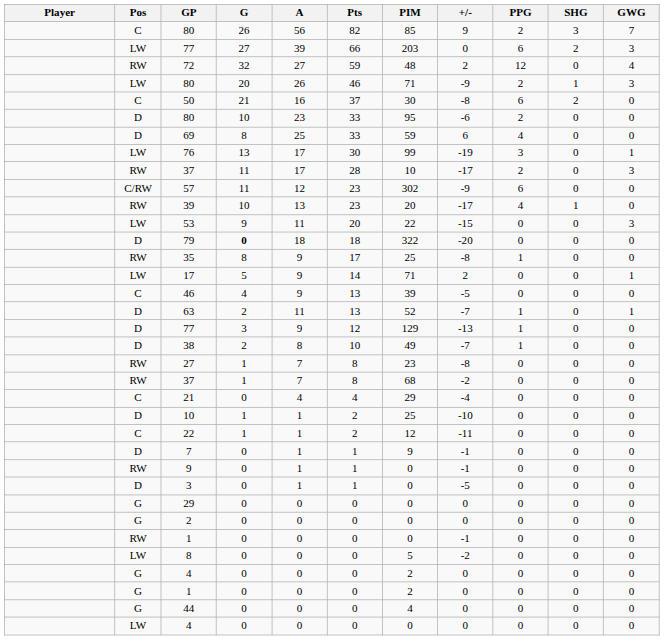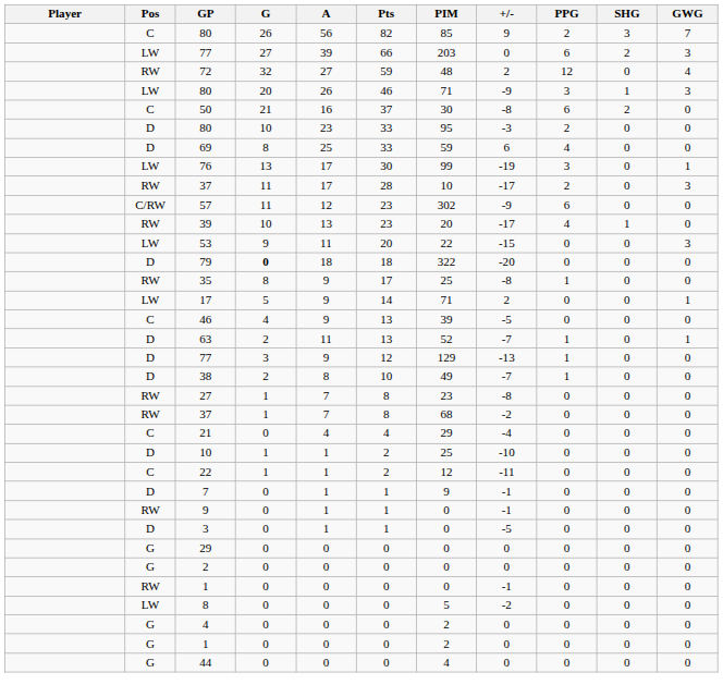 <table class="wikitable sortable" width="60%">
 <tr ALIGN="center">
 <th bgcolor="#DDDDFF" width="10%">Player</th>
 <th bgcolor="#DDDDFF" width="3%" title="Position">Pos</th>
 <th bgcolor="#DDDDFF" width="5%" title="Games played">GP</th>
 <th bgcolor="#DDDDFF" width="5%" title="Goals">G</th>
 <th bgcolor="#DDDDFF" width="5%" title="Assists">A</th>
 <th bgcolor="#DDDDFF" width="5%" title="Points">Pts</th>
 <th bgcolor="#DDDDFF" width="5%" title="Penalties in Minutes">PIM</th>
 <th bgcolor="#DDDDFF" width="5%" title="Plus/Minus">+/-</th>
 <th bgcolor="#DDDDFF" width="5%" title="Power Play Goals">PPG</th>
 <th bgcolor="#DDDDFF" width="5%" title="Short-handed Goals">SHG</th>
 <th bgcolor="#DDDDFF" width="5%" title="Game-winning Goals">GWG</th>
 </tr>
 <tr align="center">
 <td align="right"></td>
 <td>C</td>
 <td>80</td>
 <td>26</td>
 <td>56</td>
 <td>82</td>
 <td>85</td>
 <td>9</td>
 <td>2</td>
 <td>3</td>
 <td>7</td>
 </tr>
 <tr align="center">
 <td align="right"></td>
 <td>LW</td>
 <td>77</td>
 <td>27</td>
 <td>39</td>
 <td>66</td>
 <td>203</td>
 <td>0</td>
 <td>6</td>
 <td>2</td>
 <td>3</td>
 </tr>
 <tr align="center">
 <td align="right"></td>
 <td>RW</td>
 <td>72</td>
 <td>32</td>
 <td>27</td>
 <td>59</td>
 <td>48</td>
 <td>2</td>
 <td>12</td>
 <td>0</td>
 <td>4</td>
 </tr>
 <tr align="center">
 <td align="right"></td>
 <td>LW</td>
 <td>80</td>
 <td>20</td>
 <td>26</td>
 <td>46</td>
 <td>71</td>
 <td>-9</td>
-<td>2</td>
+<td>3</td>
 <td>1</td>
 <td>3</td>
 </tr>
 <tr align="center">
 <td align="right"></td>
 <td>C</td>
 <td>50</td>
 <td>21</td>
 <td>16</td>
 <td>37</td>
 <td>30</td>
 <td>-8</td>
 <td>6</td>
 <td>2</td>
 <td>0</td>
 </tr>
 <tr align="center">
 <td align="right"></td>
 <td>D</td>
 <td>80</td>
 <td>10</td>
 <td>23</td>
 <td>33</td>
 <td>95</td>
-<td>-6</td>
+<td>-3</td>
 <td>2</td>
 <td>0</td>
 <td>0</td>
 </tr>
 <tr align="center">
 <td align="right"></td>
 <td>D</td>
 <td>69</td>
 <td>8</td>
 <td>25</td>
 <td>33</td>
 <td>59</td>
 <td>6</td>
 <td>4</td>
 <td>0</td>
 <td>0</td>
 </tr>
 <tr align="center">
 <td align="right"></td>
 <td>LW</td>
 <td>76</td>
 <td>13</td>
 <td>17</td>
 <td>30</td>
 <td>99</td>
 <td>-19</td>
 <td>3</td>
 <td>0</td>
 <td>1</td>
 </tr>
 <tr align="center">
 <td align="right"></td>
 <td>RW</td>
 <td>37</td>
 <td>11</td>
 <td>17</td>
 <td>28</td>
 <td>10</td>
 <td>-17</td>
 <td>2</td>
 <td>0</td>
 <td>3</td>
 </tr>
 <tr align="center">
 <td align="right"></td>
 <td>C/RW</td>
 <td>57</td>
 <td>11</td>
 <td>12</td>
 <td>23</td>
 <td>302</td>
 <td>-9</td>
 <td>6</td>
 <td>0</td>
 <td>0</td>
 </tr>
 <tr align="center">
 <td align="right"></td>
 <td>RW</td>
 <td>39</td>
 <td>10</td>
 <td>13</td>
 <td>23</td>
 <td>20</td>
 <td>-17</td>
 <td>4</td>
 <td>1</td>
 <td>0</td>
 </tr>
 <tr align="center">
 <td align="right"></td>
 <td>LW</td>
 <td>53</td>
 <td>9</td>
 <td>11</td>
 <td>20</td>
 <td>22</td>
 <td>-15</td>
 <td>0</td>
 <td>0</td>
 <td>3</td>
 </tr>
 <tr align="center">
 <td align="right"></td>
 <td>D</td>
 <td>79</td>
 <td><strong>0</strong></td>
 <td>18</td>
 <td>18</td>
 <td>322</td>
 <td>-20</td>
 <td>0</td>
 <td>0</td>
 <td>0</td>
 </tr>
 <tr align="center">
 <td align="right"></td>
 <td>RW</td>
 <td>35</td>
 <td>8</td>
 <td>9</td>
 <td>17</td>
 <td>25</td>
 <td>-8</td>
 <td>1</td>
 <td>0</td>
 <td>0</td>
 </tr>
 <tr align="center">
 <td align="right"></td>
 <td>LW</td>
 <td>17</td>
 <td>5</td>
 <td>9</td>
 <td>14</td>
 <td>71</td>
 <td>2</td>
 <td>0</td>
 <td>0</td>
 <td>1</td>
 </tr>
 <tr align="center">
 <td align="right"></td>
 <td>C</td>
 <td>46</td>
 <td>4</td>
 <td>9</td>
 <td>13</td>
 <td>39</td>
 <td>-5</td>
 <td>0</td>
 <td>0</td>
 <td>0</td>
 </tr>
 <tr align="center">
 <td align="right"></td>
 <td>D</td>
 <td>63</td>
 <td>2</td>
 <td>11</td>
 <td>13</td>
 <td>52</td>
 <td>-7</td>
 <td>1</td>
 <td>0</td>
 <td>1</td>
 </tr>
 <tr align="center">
 <td align="right"></td>
 <td>D</td>
 <td>77</td>
 <td>3</td>
 <td>9</td>
 <td>12</td>
 <td>129</td>
 <td>-13</td>
 <td>1</td>
 <td>0</td>
 <td>0</td>
 </tr>
 <tr align="center">
 <td align="right"></td>
 <td>D</td>
 <td>38</td>
 <td>2</td>
 <td>8</td>
 <td>10</td>
 <td>49</td>
 <td>-7</td>
 <td>1</td>
 <td>0</td>
 <td>0</td>
 </tr>
 <tr align="center">
 <td align="right"></td>
 <td>RW</td>
 <td>27</td>
 <td>1</td>
 <td>7</td>
 <td>8</td>
 <td>23</td>
 <td>-8</td>
 <td>0</td>
 <td>0</td>
 <td>0</td>
 </tr>
 <tr align="center">
 <td align="right"></td>
 <td>RW</td>
 <td>37</td>
 <td>1</td>
 <td>7</td>
 <td>8</td>
 <td>68</td>
 <td>-2</td>
 <td>0</td>
 <td>0</td>
 <td>0</td>
 </tr>
 <tr align="center">
 <td align="right"></td>
 <td>C</td>
 <td>21</td>
 <td>0</td>
 <td>4</td>
 <td>4</td>
 <td>29</td>
 <td>-4</td>
 <td>0</td>
 <td>0</td>
 <td>0</td>
 </tr>
 <tr align="center">
 <td align="right"></td>
 <td>D</td>
 <td>10</td>
 <td>1</td>
 <td>1</td>
 <td>2</td>
 <td>25</td>
 <td>-10</td>
 <td>0</td>
 <td>0</td>
 <td>0</td>
 </tr>
 <tr align="center">
 <td align="right"></td>
 <td>C</td>
 <td>22</td>
 <td>1</td>
 <td>1</td>
 <td>2</td>
 <td>12</td>
 <td>-11</td>
 <td>0</td>
 <td>0</td>
 <td>0</td>
 </tr>
 <tr align="center">
 <td align="right"></td>
 <td>D</td>
 <td>7</td>
 <td>0</td>
 <td>1</td>
 <td>1</td>
 <td>9</td>
 <td>-1</td>
 <td>0</td>
 <td>0</td>
 <td>0</td>
 </tr>
 <tr align="center">
 <td align="right"></td>
 <td>RW</td>
 <td>9</td>
 <td>0</td>
 <td>1</td>
 <td>1</td>
 <td>0</td>
 <td>-1</td>
 <td>0</td>
 <td>0</td>
 <td>0</td>
 </tr>
 <tr align="center">
 <td align="right"></td>
 <td>D</td>
 <td>3</td>
 <td>0</td>
 <td>1</td>
 <td>1</td>
 <td>0</td>
 <td>-5</td>
 <td>0</td>
 <td>0</td>
 <td>0</td>
 </tr>
 <tr align="center">
 <td align="right"></td>
 <td>G</td>
 <td>29</td>
 <td>0</td>
 <td>0</td>
 <td>0</td>
 <td>0</td>
 <td>0</td>
 <td>0</td>
 <td>0</td>
 <td>0</td>
 </tr>
 <tr align="center">
 <td align="right"></td>
 <td>G</td>
 <td>2</td>
 <td>0</td>
 <td>0</td>
 <td>0</td>
 <td>0</td>
 <td>0</td>
 <td>0</td>
 <td>0</td>
 <td>0</td>
 </tr>
 <tr align="center">
 <td align="right"></td>
 <td>RW</td>
 <td>1</td>
 <td>0</td>
 <td>0</td>
 <td>0</td>
 <td>0</td>
 <td>-1</td>
 <td>0</td>
 <td>0</td>
 <td>0</td>
 </tr>
 <tr align="center">
 <td align="right"></td>
 <td>LW</td>
 <td>8</td>
 <td>0</td>
 <td>0</td>
 <td>0</td>
 <td>5</td>
 <td>-2</td>
 <td>0</td>
 <td>0</td>
 <td>0</td>
 </tr>
 <tr align="center">
 <td align="right"></td>
 <td>G</td>
 <td>4</td>
 <td>0</td>
 <td>0</td>
 <td>0</td>
 <td>2</td>
 <td>0</td>
 <td>0</td>
 <td>0</td>
 <td>0</td>
 </tr>
 <tr align="center">
 <td align="right"></td>
 <td>G</td>
 <td>1</td>
 <td>0</td>
 <td>0</td>
 <td>0</td>
 <td>2</td>
 <td>0</td>
 <td>0</td>
 <td>0</td>
 <td>0</td>
 </tr>
 <tr align="center">
 <td align="right"></td>
 <td>G</td>
 <td>44</td>
 <td>0</td>
 <td>0</td>
 <td>0</td>
 <td>4</td>
 <td>0</td>
 <td>0</td>
 <td>0</td>
 <td>0</td>
 </tr>
-<tr align="center">
-<td align="right"></td>
-<td>LW</td>
-<td>4</td>
-<td>0</td>
-<td>0</td>
-<td>0</td>
-<td>0</td>
-<td>0</td>
-<td>0</td>
-<td>0</td>
-<td>0</td>
-</tr>
 </table>
